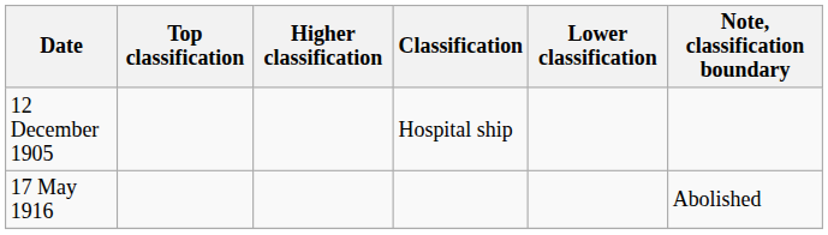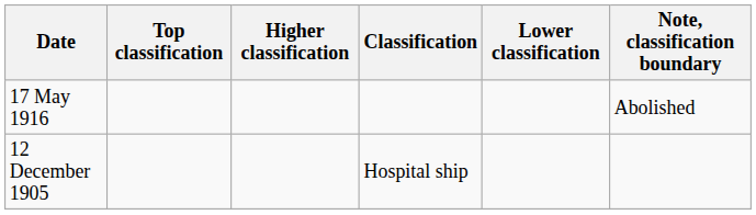 <table class="wikitable">
 <tr>
 <th>Date</th>
 <th>Top classification</th>
 <th>Higher classification</th>
 <th>Classification</th>
 <th>Lower classification</th>
 <th>Note, classification boundary</th>
 </tr>
 <tr>
+<td>17 May 1916</td>
+<td></td>
+<td></td>
+<td></td>
+<td></td>
+<td>Abolished</td>
+</tr>
+<tr>
 <td>12 December 1905</td>
 <td></td>
 <td></td>
 <td>Hospital ship</td>
 <td></td>
 <td></td>
 </tr>
 <tr>
-<td>17 May 1916</td>
-<td></td>
-<td></td>
-<td></td>
-<td></td>
-<td>Abolished</td>
-</tr>
-<tr>
 </tr>
 </table>
